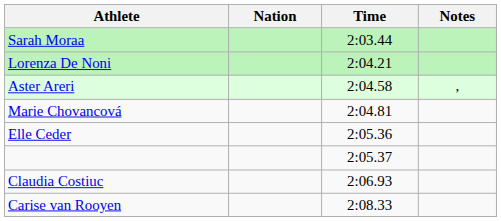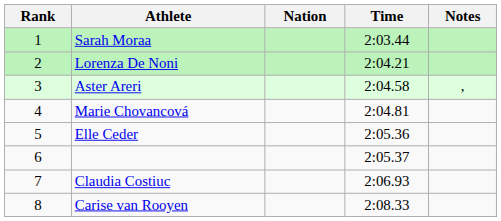 <table class="wikitable sortable" style="text-align:center;width: 60%;">
 <tr>
+<th scope="col">Rank</th>
 <th scope="col">Athlete</th>
 <th scope="col">Nation</th>
 <th scope="col">Time</th>
 <th scope="col">Notes</th>
 </tr>
 <tr bgcolor=bbf3bb>
+<td>1</td>
 <td align=left><a href='#'>Sarah Moraa</a></td>
 <td align=left></td>
 <td>2:03.44</td>
 <td></td>
 </tr>
 <tr bgcolor=bbf3bb>
+<td>2</td>
 <td align=left><a href='#'>Lorenza De Noni</a></td>
 <td align=left></td>
 <td>2:04.21</td>
 <td></td>
 </tr>
 <tr bgcolor=ddffdd>
+<td>3</td>
 <td align=left><a href='#'>Aster Areri</a></td>
 <td align=left></td>
 <td>2:04.58</td>
 <td>, </td>
 </tr>
 <tr>
+<td>4</td>
 <td align=left><a href='#'>Marie Chovancová</a></td>
 <td align=left></td>
 <td>2:04.81</td>
 <td></td>
 </tr>
 <tr>
+<td>5</td>
 <td align=left><a href='#'>Elle Ceder</a></td>
 <td align=left></td>
 <td>2:05.36</td>
 <td></td>
 </tr>
 <tr>
+<td>6</td>
 <td align=left></td>
 <td align=left></td>
 <td>2:05.37</td>
 <td></td>
 </tr>
 <tr>
+<td>7</td>
 <td align=left><a href='#'>Claudia Costiuc</a></td>
 <td align=left></td>
 <td>2:06.93</td>
 <td></td>
 </tr>
 <tr>
+<td>8</td>
 <td align=left><a href='#'>Carise van Rooyen</a></td>
 <td align=left></td>
 <td>2:08.33</td>
 <td></td>
 </tr>
 </table>
